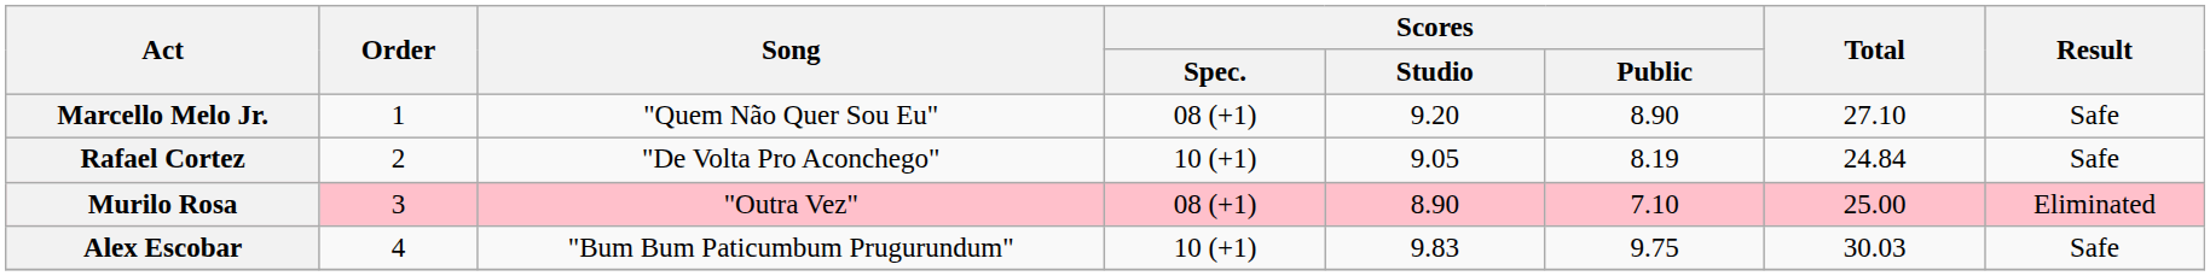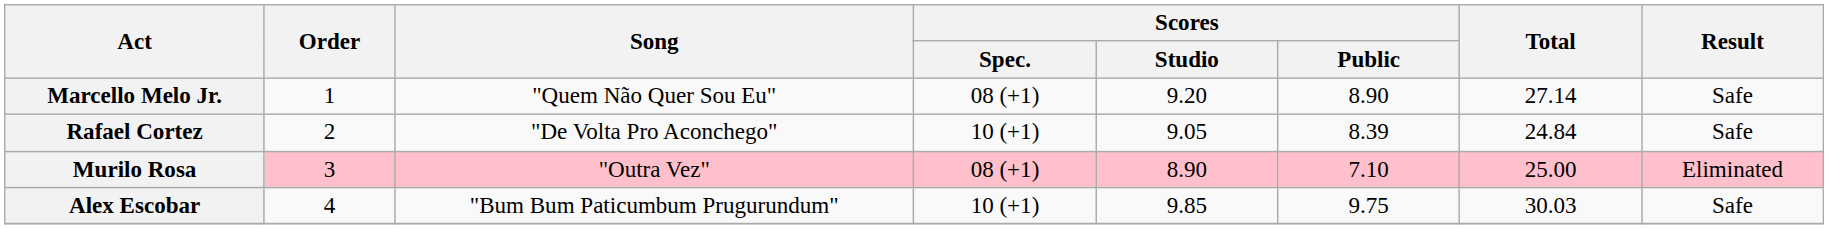 <table class="wikitable plainrowheaders" style="text-align:center; width:100%;">
 <tr>
 <th scope="col" rowspan=2 width="10.0%">Act</th>
 <th scope="col" rowspan=2 width="05.0%">Order</th>
 <th scope="col" rowspan=2 width="20.0%">Song</th>
 <th scope="col" colspan=3 width="20.0%">Scores</th>
 <th scope="col" rowspan=2 width="07.0%">Total</th>
 <th scope="col" rowspan=2 width="07.0%">Result</th>
 </tr>
 <tr>
 <th scope="col" width="07.0%">Spec.</th>
 <th scope="col" width="07.0%">Studio</th>
 <th scope="col" width="07.0%">Public</th>
 </tr>
 <tr>
 <th scope="row">Marcello Melo Jr.</th>
 <td>1</td>
 <td>"Quem Não Quer Sou Eu"</td>
 <td>08 (+1)</td>
 <td>9.20</td>
 <td>8.90</td>
-<td>27.10</td>
+<td>27.14</td>
 <td>Safe</td>
 </tr>
 <tr>
 <th scope="row">Rafael Cortez</th>
 <td>2</td>
 <td>"De Volta Pro Aconchego"</td>
 <td>10 (+1)</td>
 <td>9.05</td>
-<td>8.19</td>
+<td>8.39</td>
 <td>24.84</td>
 <td>Safe</td>
 </tr>
 <tr bgcolor="FFC0CB">
 <th scope="row">Murilo Rosa</th>
 <td>3</td>
 <td>"Outra Vez"</td>
 <td>08 (+1)</td>
 <td>8.90</td>
 <td>7.10</td>
 <td>25.00</td>
 <td>Eliminated</td>
 </tr>
 <tr>
 <th scope="row">Alex Escobar</th>
 <td>4</td>
 <td>"Bum Bum Paticumbum Prugurundum"</td>
 <td>10 (+1)</td>
-<td>9.83</td>
+<td>9.85</td>
 <td>9.75</td>
 <td>30.03</td>
 <td>Safe</td>
 </tr>
 <tr>
 </tr>
 </table>
